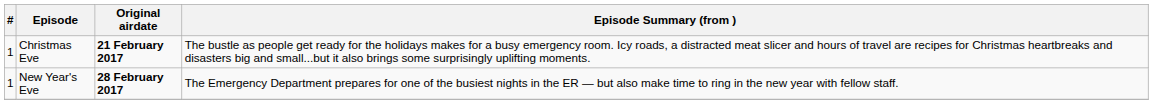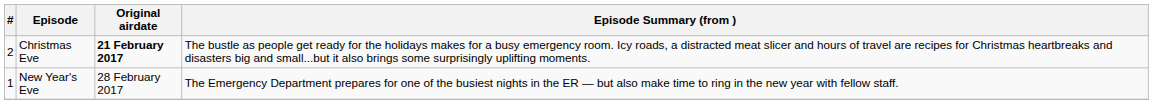 <table class="wikitable">
 <tr>
 <th>#</th>
 <th>Episode</th>
 <th>Original airdate</th>
 <th>Episode Summary (from )</th>
 </tr>
 <tr>
-<td>1</td>
+<td>2</td>
 <td>Christmas Eve</td>
 <td><strong>21 February 2017</strong></td>
 <td>The bustle as people get ready for the holidays makes for a busy emergency room. Icy roads, a distracted meat slicer and hours of travel are recipes for Christmas heartbreaks and disasters big and small...but it also brings some surprisingly uplifting moments.</td>
 </tr>
 <tr>
 <td>1</td>
 <td>New Year's Eve</td>
-<td><strong>28 February 2017</strong></td>
+<td>28 February 2017</td>
 <td>The Emergency Department prepares for one of the busiest nights in the ER — but also make time to ring in the new year with fellow staff.</td>
 </tr>
 <tr>
 </tr>
 </table>
